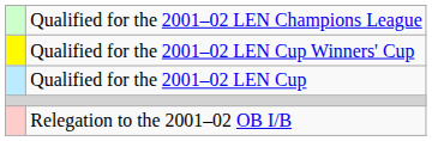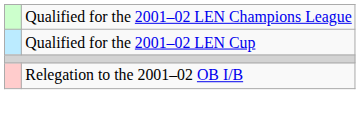 <table class="wikitable" style="text-align: left;">
 <tr>
 <td width=10px bgcolor=#ccffcc></td>
 <td>Qualified for the <a href='#'>2001–02 LEN Champions League</a></td>
-</tr>
-<tr>
-<td width=10px bgcolor=#fffa00></td>
-<td>Qualified for the <a href='#'>2001–02 LEN Cup Winners' Cup</a></td>
 </tr>
 <tr>
 <td width=10px bgcolor=#bbebff></td>
 <td>Qualified for the <a href='#'>2001–02 LEN Cup</a></td>
 </tr>
 <tr>
 <td colspan=2 height=1px bgcolor=lightgrey></td>
 </tr>
 <tr>
 <td width=10px bgcolor=#ffcccc></td>
 <td>Relegation to the 2001–02 <a href='#'>OB I/B</a></td>
 </tr>
 </table>
